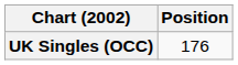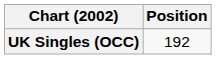 <table class="wikitable plainrowheaders" style="text-align:center">
 <tr>
 <th scope="col">Chart (2002)</th>
 <th scope="col">Position</th>
 </tr>
 <tr>
 <th scope="row">UK Singles (OCC)</th>
-<td>176</td>
+<td>192</td>
 </tr>
 </table>
